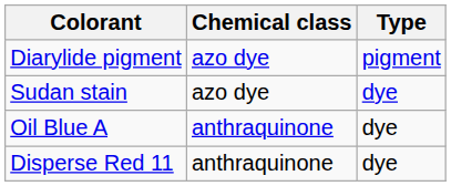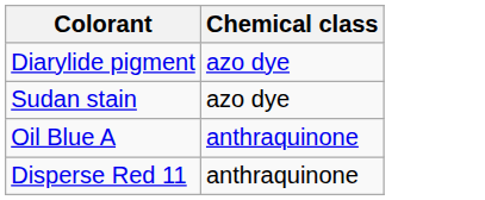 <table class = "wikitable sortable">
 <tr>
 <th>Colorant</th>
 <th>Chemical class</th>
-<th>Type</th>
 </tr>
 <tr>
 <td><a href='#'>Diarylide pigment</a></td>
 <td><a href='#'>azo dye</a></td>
-<td><a href='#'>pigment</a></td>
 </tr>
 <tr>
 <td><a href='#'>Sudan stain</a></td>
 <td>azo dye</td>
-<td><a href='#'>dye</a></td>
 </tr>
 <tr>
 <td><a href='#'>Oil Blue A</a></td>
 <td><a href='#'>anthraquinone</a></td>
-<td>dye</td>
 </tr>
 <tr>
 <td><a href='#'>Disperse Red 11</a></td>
 <td>anthraquinone</td>
-<td>dye</td>
 </tr>
 </table>
